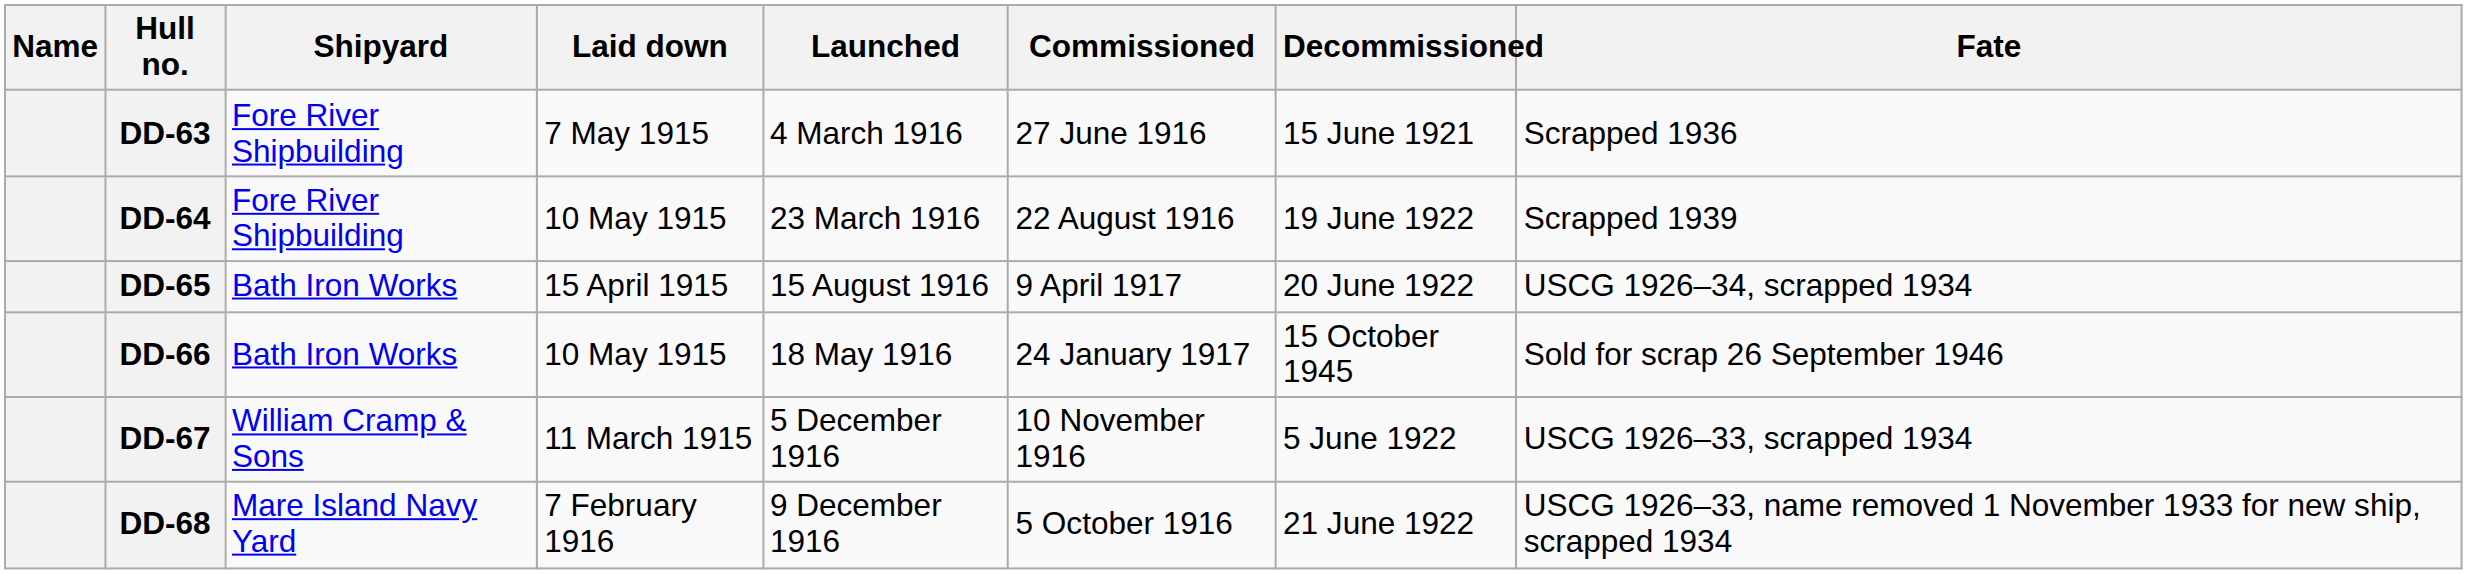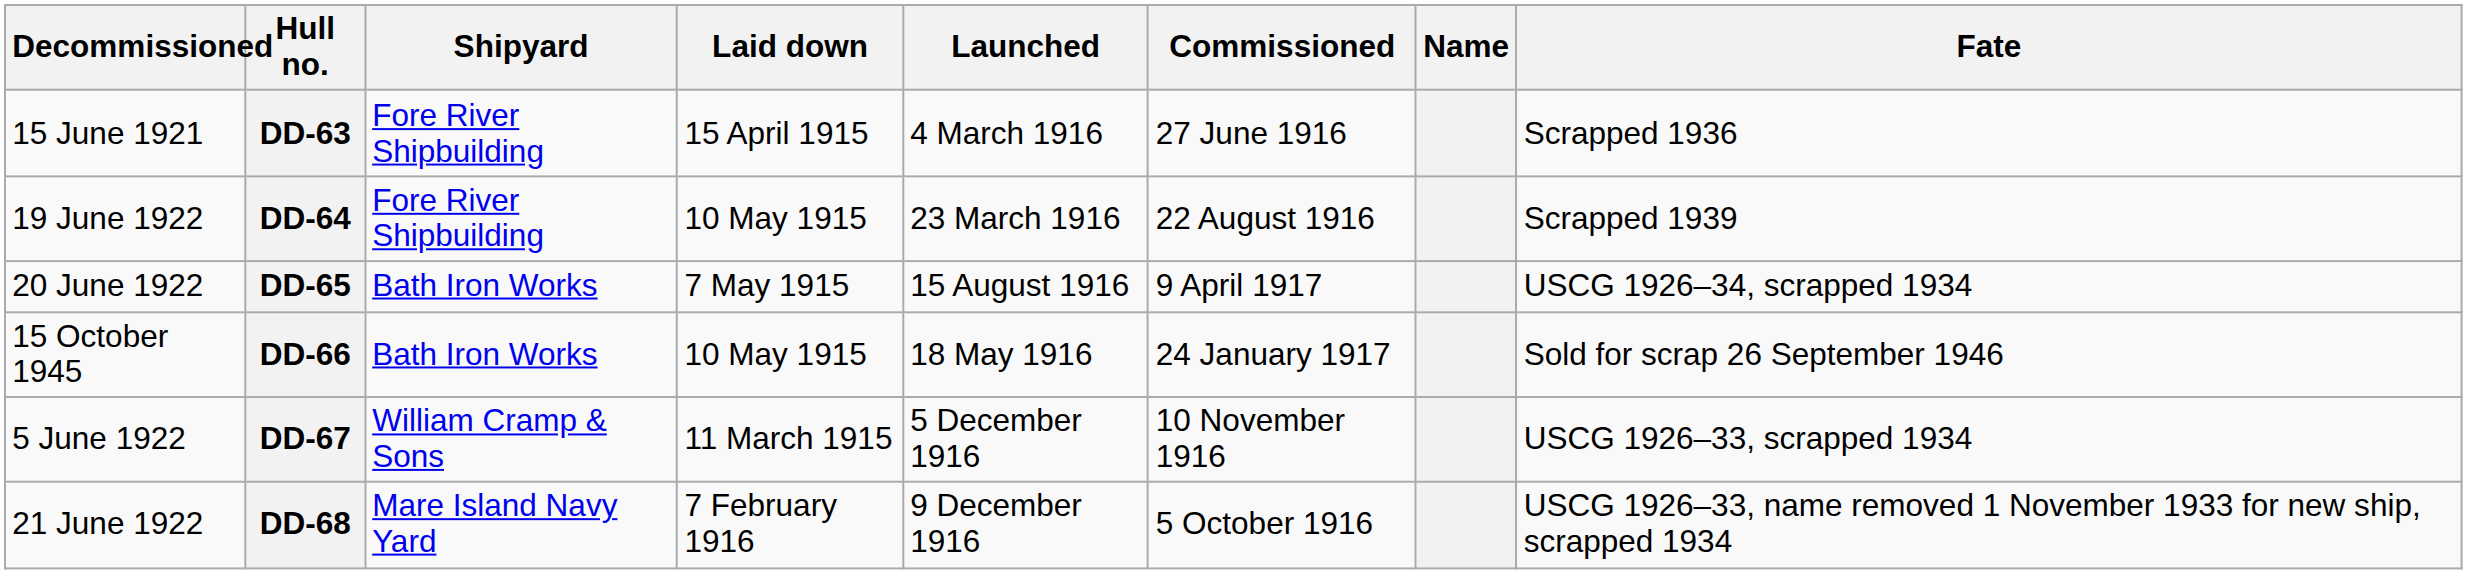 <table class="wikitable sortable plainrowheaders">
 <tr>
-<th scope="col">Name</th>
+<th scope="col" style="max-width: 6em;">Decommissioned</th>
 <th scope="col">Hull no.</th>
 <th scope="col" style="max-width: 9em;">Shipyard</th>
 <th scope="col" style="max-width: 6em;">Laid down</th>
 <th scope="col" style="max-width: 6em;">Launched</th>
 <th scope="col" style="max-width: 6em;">Commissioned</th>
-<th scope="col" style="max-width: 6em;">Decommissioned</th>
+<th scope="col">Name</th>
 <th scope="col">Fate</th>
 </tr>
 <tr>
-<th scope="row"></th>
+<td>15 June 1921</td>
 <th scope="row">DD-63</th>
 <td><a href='#'>Fore River Shipbuilding</a></td>
-<td>7 May 1915</td>
+<td>15 April 1915</td>
 <td>4 March 1916</td>
 <td>27 June 1916</td>
-<td>15 June 1921</td>
+<th scope="row"></th>
 <td data-sort-value="1936">Scrapped 1936</td>
 </tr>
 <tr>
-<th scope="row"></th>
+<td>19 June 1922</td>
 <th scope="row">DD-64</th>
 <td><a href='#'>Fore River Shipbuilding</a></td>
 <td>10 May 1915</td>
 <td>23 March 1916</td>
 <td>22 August 1916</td>
-<td>19 June 1922</td>
+<th scope="row"></th>
 <td data-sort-value="1939">Scrapped 1939</td>
 </tr>
 <tr>
-<th scope="row"></th>
+<td>20 June 1922</td>
 <th scope="row">DD-65</th>
 <td><a href='#'>Bath Iron Works</a></td>
-<td>15 April 1915</td>
+<td>7 May 1915</td>
 <td>15 August 1916</td>
 <td>9 April 1917</td>
-<td>20 June 1922</td>
+<th scope="row"></th>
 <td data-sort-value="1934">USCG 1926–34, scrapped 1934</td>
 </tr>
 <tr>
-<th scope="row"></th>
+<td>15 October 1945</td>
 <th scope="row">DD-66</th>
 <td><a href='#'>Bath Iron Works</a></td>
 <td>10 May 1915</td>
 <td>18 May 1916</td>
 <td>24 January 1917</td>
-<td>15 October 1945</td>
+<th scope="row"></th>
 <td data-sort-value="1946">Sold for scrap 26 September 1946</td>
 </tr>
 <tr>
-<th scope="row"></th>
+<td>5 June 1922</td>
 <th scope="row">DD-67</th>
 <td><a href='#'>William Cramp & Sons</a></td>
 <td>11 March 1915</td>
 <td>5 December 1916</td>
 <td>10 November 1916</td>
-<td>5 June 1922</td>
+<th scope="row"></th>
 <td data-sort-value="1934">USCG 1926–33, scrapped 1934</td>
 </tr>
 <tr>
-<th scope="row"></th>
+<td>21 June 1922</td>
 <th scope="row">DD-68</th>
 <td><a href='#'>Mare Island Navy Yard</a></td>
 <td>7 February 1916</td>
 <td>9 December 1916</td>
 <td>5 October 1916</td>
-<td>21 June 1922</td>
+<th scope="row"></th>
 <td data-sort-value="1934">USCG 1926–33, name removed 1 November 1933 for new ship, scrapped 1934</td>
 </tr>
 </table>
